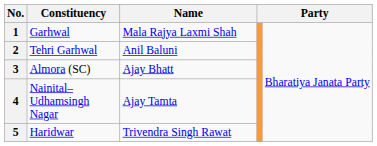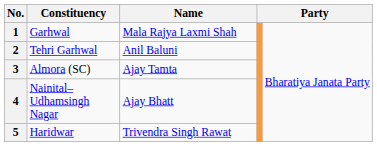 <table class="sortable wikitable">
 <tr>
 <th>No.</th>
 <th style="width:120px">Constituency</th>
 <th style="width:180px">Name</th>
 <th colspan="2">Party</th>
 </tr>
 <tr>
 <th>1</th>
 <td><a href='#'>Garhwal</a></td>
 <td><a href='#'>Mala Rajya Laxmi Shah</a></td>
 <td rowspan=5 bgcolor=#FF9933></td>
 <td rowspan=5><a href='#'>Bharatiya Janata Party</a></td>
 </tr>
 <tr>
 <th>2</th>
 <td><a href='#'>Tehri Garhwal</a></td>
 <td><a href='#'>Anil Baluni</a></td>
 </tr>
 <tr>
 <th>3</th>
 <td><a href='#'>Almora</a> (SC)</td>
-<td><a href='#'>Ajay Bhatt</a></td>
+<td><a href='#'>Ajay Tamta</a></td>
 </tr>
 <tr>
 <th>4</th>
 <td><a href='#'>Nainital–Udhamsingh Nagar</a></td>
-<td><a href='#'>Ajay Tamta</a></td>
+<td><a href='#'>Ajay Bhatt</a></td>
 </tr>
 <tr>
 <th>5</th>
 <td><a href='#'>Haridwar</a></td>
 <td><a href='#'>Trivendra Singh Rawat</a></td>
 </tr>
 </table>
